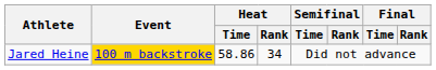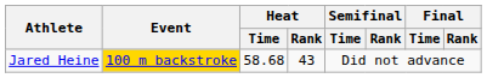 <table class=wikitable style="font-size:90%">
 <tr>
 <th rowspan="2">Athlete</th>
 <th rowspan="2">Event</th>
 <th colspan="2">Heat</th>
 <th colspan="2">Semifinal</th>
 <th colspan="2">Final</th>
 </tr>
 <tr style="font-size:95%">
 <th>Time</th>
 <th>Rank</th>
 <th>Time</th>
 <th>Rank</th>
 <th>Time</th>
 <th>Rank</th>
 </tr>
 <tr align=center>
 <td align=left><a href='#'>Jared Heine</a></td>
 <td align=left style="background: gold;"><a href='#'>100 m backstroke</a></td>
-<td>58.86</td>
-<td>34</td>
+<td>58.68</td>
+<td>43</td>
 <td colspan=4>Did not advance</td>
 </tr>
 </table>
